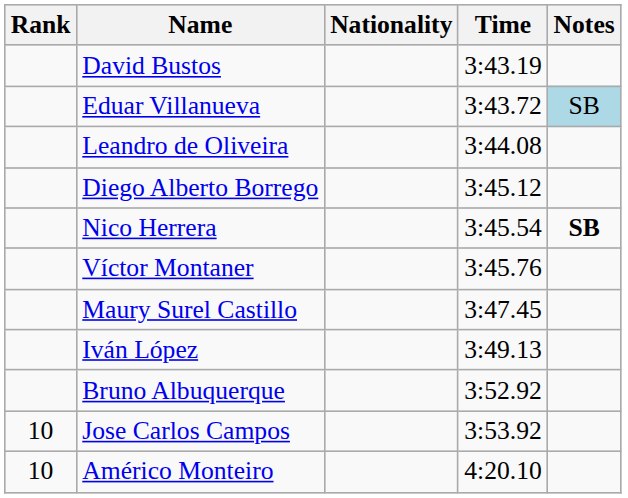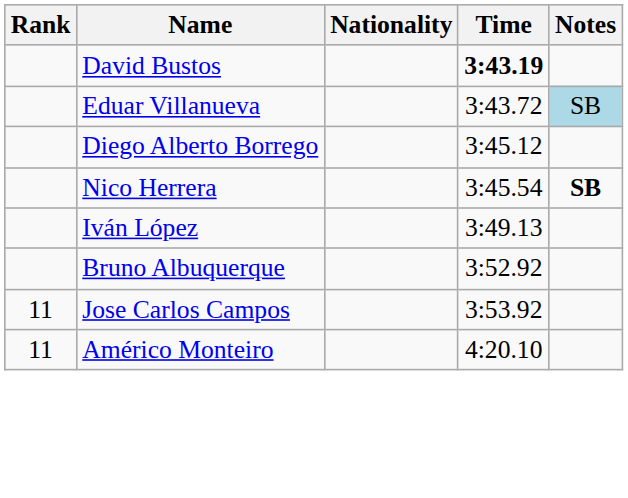 <table class="wikitable sortable" style="text-align:center">
 <tr>
 <th>Rank</th>
 <th>Name</th>
 <th>Nationality</th>
 <th>Time</th>
 <th>Notes</th>
 </tr>
 <tr>
 <td></td>
 <td align=left><a href='#'>David Bustos</a></td>
 <td align=left></td>
-<td>3:43.19</td>
+<td><strong>3:43.19</strong></td>
 <td></td>
 </tr>
 <tr>
 <td></td>
 <td align=left><a href='#'>Eduar Villanueva</a></td>
 <td align=left></td>
 <td>3:43.72</td>
 <td style="background: lightblue;">SB</td>
-</tr>
-<tr>
-<td></td>
-<td align=left><a href='#'>Leandro de Oliveira</a></td>
-<td align=left></td>
-<td>3:44.08</td>
-<td></td>
 </tr>
 <tr>
 <td></td>
 <td align=left><a href='#'>Diego Alberto Borrego</a></td>
 <td align=left></td>
 <td>3:45.12</td>
 <td></td>
 </tr>
 <tr>
 <td></td>
 <td align=left><a href='#'>Nico Herrera</a></td>
 <td align=left></td>
 <td>3:45.54</td>
 <td><strong>SB</strong></td>
 </tr>
 <tr>
 <td></td>
-<td align=left><a href='#'>Víctor Montaner</a></td>
-<td align=left></td>
-<td>3:45.76</td>
-<td></td>
-</tr>
-<tr>
-<td></td>
-<td align=left><a href='#'>Maury Surel Castillo</a></td>
-<td align=left></td>
-<td>3:47.45</td>
-<td></td>
-</tr>
-<tr>
-<td></td>
 <td align=left><a href='#'>Iván López</a></td>
 <td align=left></td>
 <td>3:49.13</td>
 <td></td>
 </tr>
 <tr>
 <td></td>
 <td align=left><a href='#'>Bruno Albuquerque</a></td>
 <td align=left></td>
 <td>3:52.92</td>
 <td></td>
 </tr>
 <tr>
-<td>10</td>
+<td>11</td>
 <td align=left><a href='#'>Jose Carlos Campos</a></td>
 <td align=left></td>
 <td>3:53.92</td>
 <td></td>
 </tr>
 <tr>
-<td>10</td>
+<td>11</td>
 <td align=left><a href='#'>Américo Monteiro</a></td>
 <td align=left></td>
 <td>4:20.10</td>
 <td></td>
 </tr>
 </table>
